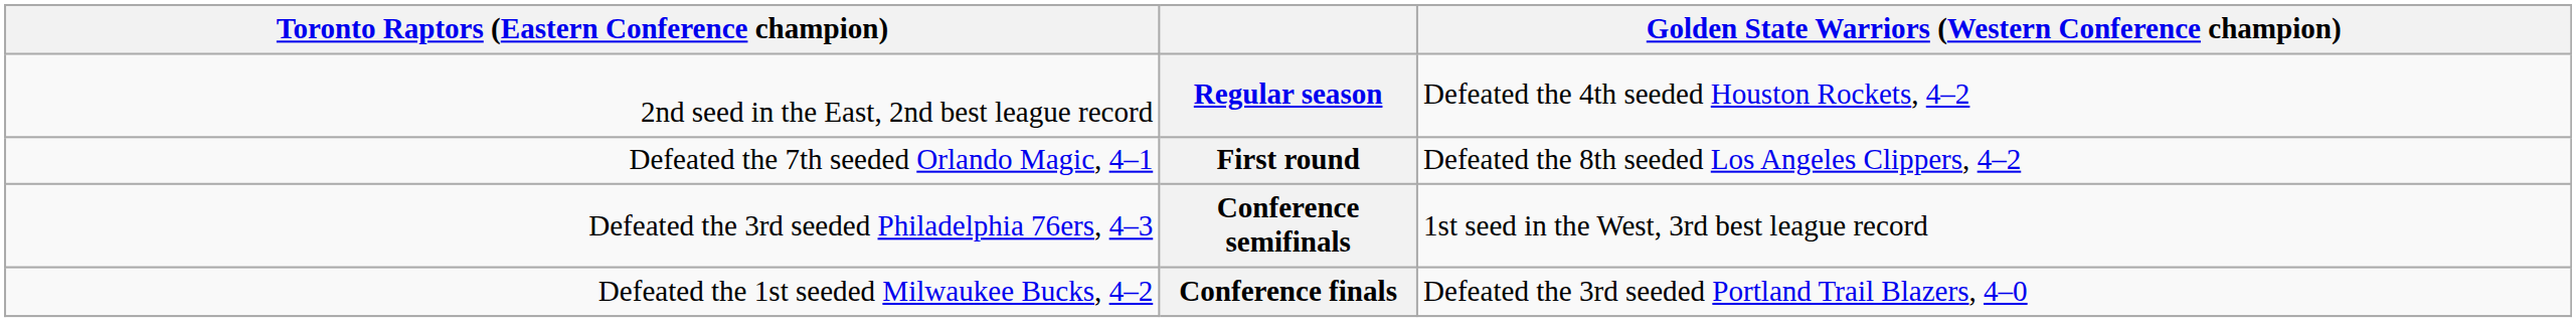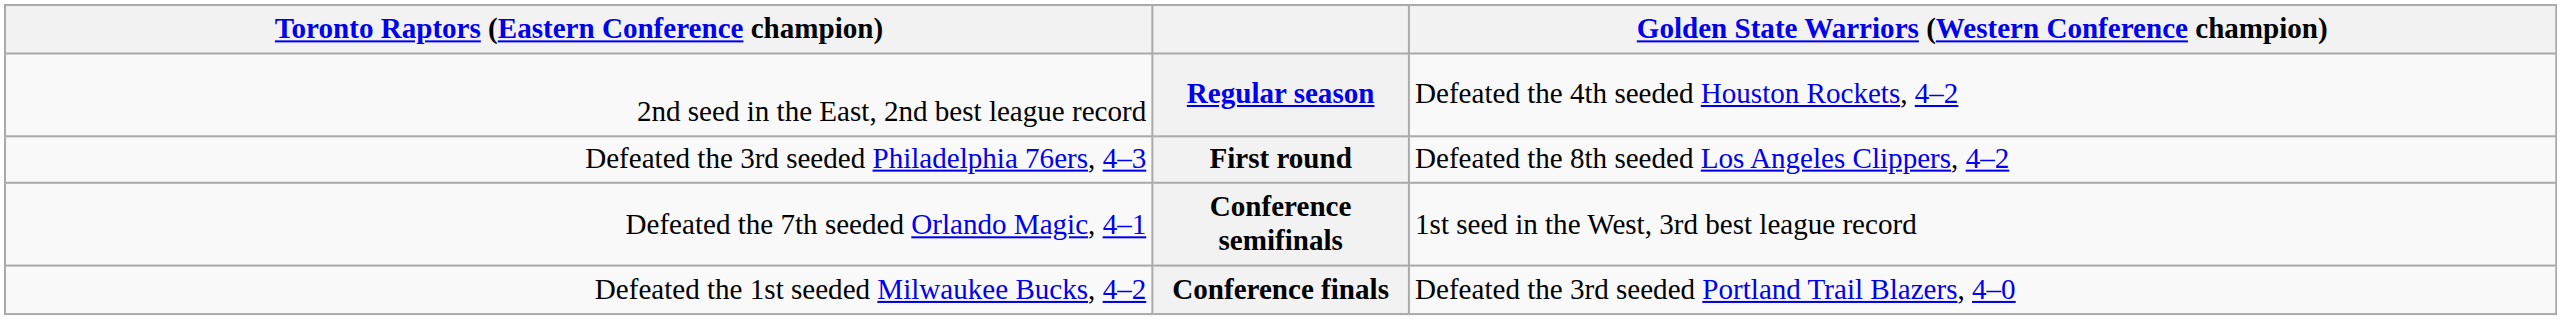 <table style="width:100%; font-size:90%" class="wikitable">
 <tr valign=top>
 <th colspan="2" style="width:45%;"><a href='#'>Toronto Raptors</a> (<a href='#'>Eastern Conference</a> champion)</th>
 <th></th>
 <th colspan="2" style="width:45%;"><a href='#'>Golden State Warriors</a> (<a href='#'>Western Conference</a> champion)</th>
 </tr>
 <tr>
 <td align=right><br> 2nd seed in the East, 2nd best league record</td>
 <th colspan=2><a href='#'>Regular season</a></th>
 <td align=left>Defeated the 4th seeded <a href='#'>Houston Rockets</a>, <a href='#'>4–2</a></td>
 </tr>
 <tr>
-<td align=right>Defeated the 7th seeded <a href='#'>Orlando Magic</a>, <a href='#'>4–1</a></td>
+<td align=right>Defeated the 3rd seeded <a href='#'>Philadelphia 76ers</a>, <a href='#'>4–3</a></td>
 <th colspan=2>First round</th>
 <td align=left>Defeated the 8th seeded <a href='#'>Los Angeles Clippers</a>, <a href='#'>4–2</a></td>
 </tr>
 <tr>
-<td align=right>Defeated the 3rd seeded <a href='#'>Philadelphia 76ers</a>, <a href='#'>4–3</a></td>
+<td align=right>Defeated the 7th seeded <a href='#'>Orlando Magic</a>, <a href='#'>4–1</a></td>
 <th colspan=2>Conference semifinals</th>
 <td> 1st seed in the West, 3rd best league record</td>
 </tr>
 <tr>
 <td align=right>Defeated the 1st seeded <a href='#'>Milwaukee Bucks</a>, <a href='#'>4–2</a></td>
 <th colspan=2>Conference finals</th>
 <td align=left>Defeated the 3rd seeded <a href='#'>Portland Trail Blazers</a>, <a href='#'>4–0</a></td>
 </tr>
 </table>
